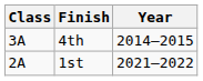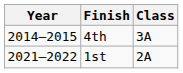 <table class="wikitable">
 <tr>
+<th>Year</th>
+<th>Finish</th>
 <th>Class</th>
-<th>Finish</th>
-<th>Year</th>
 </tr>
 <tr>
+<td>2014–2015</td>
+<td>4th</td>
 <td>3A</td>
-<td>4th</td>
-<td>2014–2015</td>
 </tr>
 <tr>
+<td>2021–2022</td>
+<td>1st</td>
 <td>2A</td>
-<td>1st</td>
-<td>2021–2022</td>
 </tr>
 </table>
